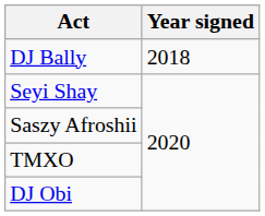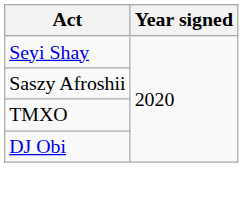 <table class="wikitable">
 <tr style="background:#ccc;">
 <th>Act</th>
 <th>Year signed</th>
-</tr>
-<tr>
-<td><a href='#'>DJ Bally</a></td>
-<td>2018</td>
 </tr>
 <tr>
 <td><a href='#'>Seyi Shay</a></td>
 <td rowspan="4">2020</td>
 </tr>
 <tr>
 <td>Saszy Afroshii</td>
 </tr>
 <tr>
 <td>TMXO</td>
 </tr>
 <tr>
 <td><a href='#'>DJ Obi</a></td>
 </tr>
 </table>
